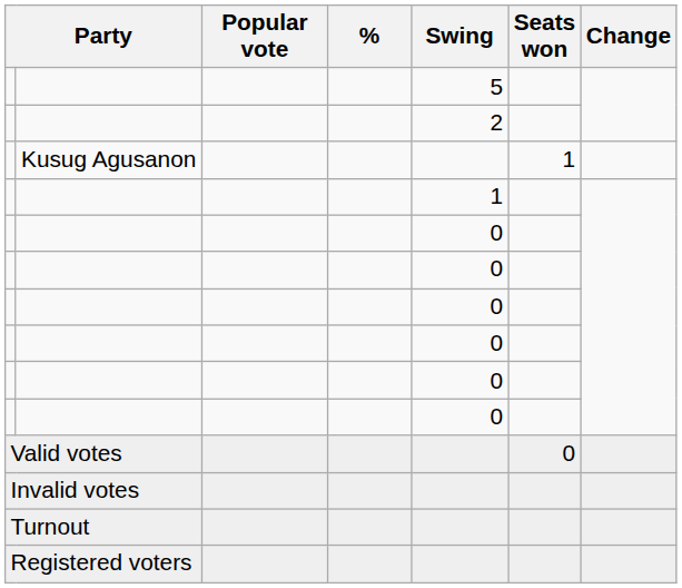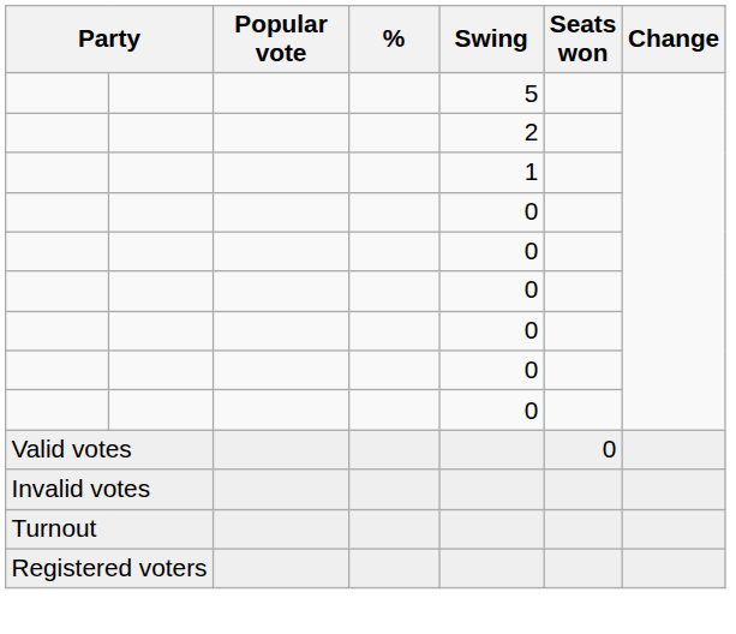 <table class=wikitable style="text-align:right">
 <tr>
 <th colspan=2>Party</th>
 <th width=80px>Popular vote</th>
 <th width=50px>%</th>
 <th width=60px>Swing</th>
 <th width=40px>Seats<br>won</th>
 <th width=45px>Change</th>
 </tr>
 <tr>
 <td></td>
 <td></td>
 <td></td>
 <td></td>
 <td>5</td>
 <td></td>
 </tr>
 <tr>
 <td></td>
 <td></td>
 <td></td>
 <td></td>
 <td>2</td>
-<td></td>
-</tr>
-<tr>
-<td></td>
-<td align=left>Kusug Agusanon</td>
-<td></td>
-<td></td>
-<td></td>
-<td>1</td>
 <td></td>
 </tr>
 <tr>
 <td></td>
 <td></td>
 <td></td>
 <td></td>
 <td>1</td>
 <td></td>
 </tr>
 <tr>
 <td></td>
 <td></td>
 <td></td>
 <td></td>
 <td>0</td>
 <td></td>
 </tr>
 <tr>
 <td></td>
 <td></td>
 <td></td>
 <td></td>
 <td>0</td>
 <td></td>
 </tr>
 <tr>
 <td></td>
 <td></td>
 <td></td>
 <td></td>
 <td>0</td>
 <td></td>
 </tr>
 <tr>
 <td></td>
 <td></td>
 <td></td>
 <td></td>
 <td>0</td>
 <td></td>
 </tr>
 <tr>
 <td></td>
 <td></td>
 <td></td>
 <td></td>
 <td>0</td>
 <td></td>
 </tr>
 <tr>
 <td></td>
 <td></td>
 <td></td>
 <td></td>
 <td>0</td>
 <td></td>
 </tr>
 <tr bgcolor=#efefef>
 <td align=left colspan=2>Valid votes</td>
 <td></td>
 <td></td>
 <td></td>
 <td>0</td>
 <td></td>
 </tr>
 <tr bgcolor=#efefef>
 <td align=left colspan=2>Invalid votes</td>
 <td></td>
 <td></td>
 <td></td>
 <td></td>
 <td></td>
 </tr>
 <tr bgcolor=#efefef>
 <td align=left colspan=2>Turnout</td>
 <td></td>
 <td></td>
 <td></td>
 <td></td>
 <td></td>
 </tr>
 <tr bgcolor=#efefef>
 <td align=left colspan=2>Registered voters</td>
 <td></td>
 <td></td>
 <td></td>
 <td></td>
 <td></td>
 </tr>
 </table>
